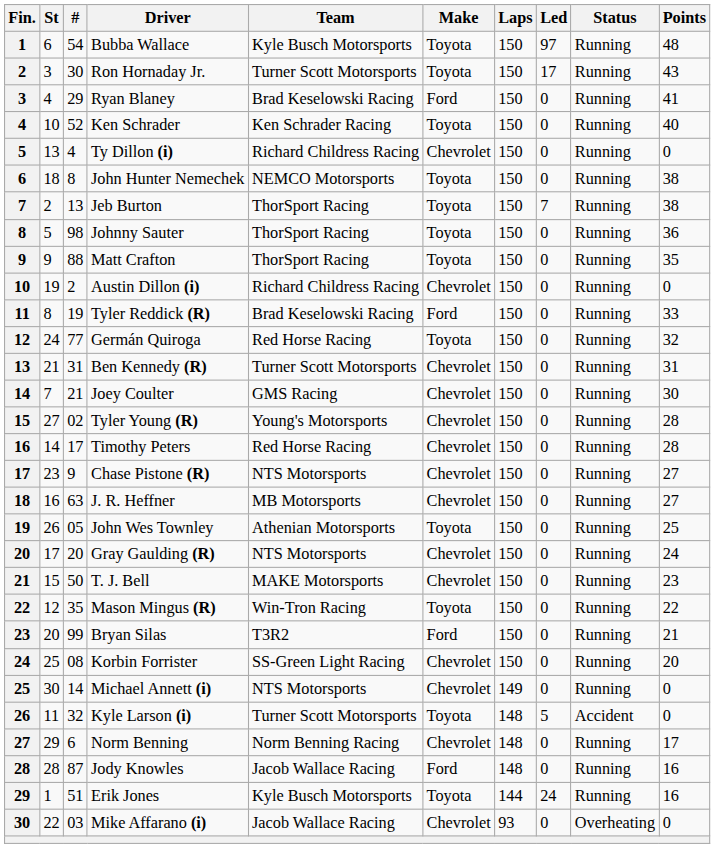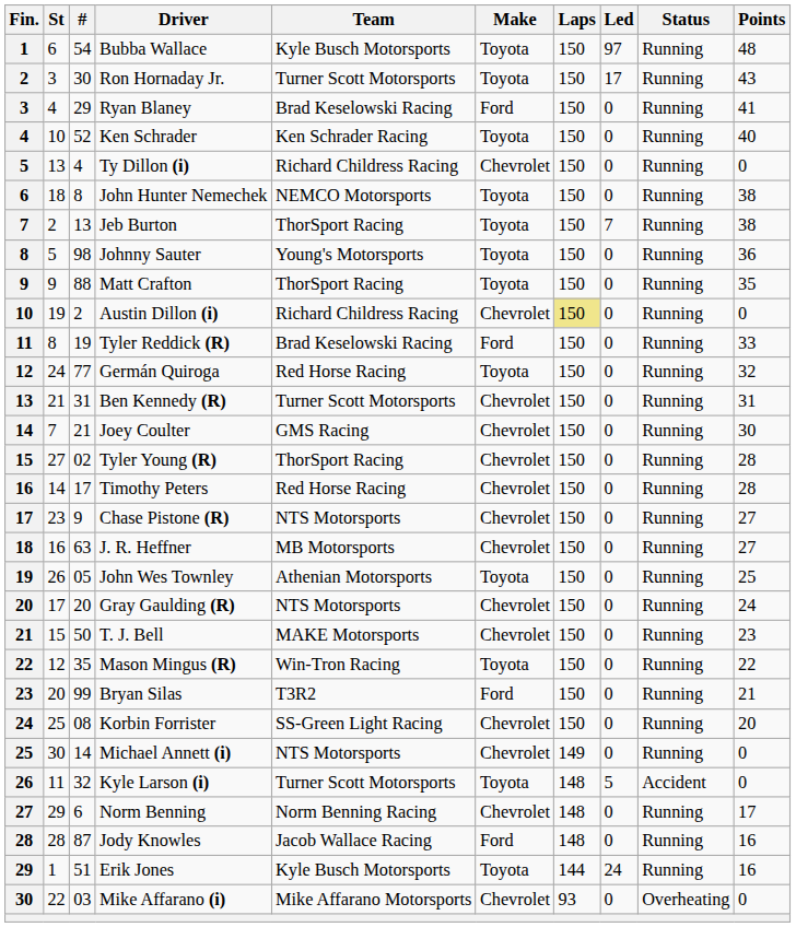 <table class="wikitable" style="font-size:95%">
 <tr>
 <th>Fin.</th>
 <th>St</th>
 <th>#</th>
 <th>Driver</th>
 <th>Team</th>
 <th>Make</th>
 <th>Laps</th>
 <th>Led</th>
 <th>Status</th>
 <th>Points</th>
 </tr>
 <tr>
 <th>1</th>
 <td>6</td>
 <td>54</td>
 <td>Bubba Wallace</td>
 <td>Kyle Busch Motorsports</td>
 <td>Toyota</td>
 <td>150</td>
 <td>97</td>
 <td>Running</td>
 <td>48</td>
 </tr>
 <tr>
 <th>2</th>
 <td>3</td>
 <td>30</td>
 <td>Ron Hornaday Jr.</td>
 <td>Turner Scott Motorsports</td>
 <td>Toyota</td>
 <td>150</td>
 <td>17</td>
 <td>Running</td>
 <td>43</td>
 </tr>
 <tr>
 <th>3</th>
 <td>4</td>
 <td>29</td>
 <td>Ryan Blaney</td>
 <td>Brad Keselowski Racing</td>
 <td>Ford</td>
 <td>150</td>
 <td>0</td>
 <td>Running</td>
 <td>41</td>
 </tr>
 <tr>
 <th>4</th>
 <td>10</td>
 <td>52</td>
 <td>Ken Schrader</td>
 <td>Ken Schrader Racing</td>
 <td>Toyota</td>
 <td>150</td>
 <td>0</td>
 <td>Running</td>
 <td>40</td>
 </tr>
 <tr>
 <th>5</th>
 <td>13</td>
 <td>4</td>
 <td>Ty Dillon <strong>(i)</strong></td>
 <td>Richard Childress Racing</td>
 <td>Chevrolet</td>
 <td>150</td>
 <td>0</td>
 <td>Running</td>
 <td>0</td>
 </tr>
 <tr>
 <th>6</th>
 <td>18</td>
 <td>8</td>
 <td>John Hunter Nemechek</td>
 <td>NEMCO Motorsports</td>
 <td>Toyota</td>
 <td>150</td>
 <td>0</td>
 <td>Running</td>
 <td>38</td>
 </tr>
 <tr>
 <th>7</th>
 <td>2</td>
 <td>13</td>
 <td>Jeb Burton</td>
 <td>ThorSport Racing</td>
 <td>Toyota</td>
 <td>150</td>
 <td>7</td>
 <td>Running</td>
 <td>38</td>
 </tr>
 <tr>
 <th>8</th>
 <td>5</td>
 <td>98</td>
 <td>Johnny Sauter</td>
-<td>ThorSport Racing</td>
+<td>Young's Motorsports</td>
 <td>Toyota</td>
 <td>150</td>
 <td>0</td>
 <td>Running</td>
 <td>36</td>
 </tr>
 <tr>
 <th>9</th>
 <td>9</td>
 <td>88</td>
 <td>Matt Crafton</td>
 <td>ThorSport Racing</td>
 <td>Toyota</td>
 <td>150</td>
 <td>0</td>
 <td>Running</td>
 <td>35</td>
 </tr>
 <tr>
 <th>10</th>
 <td>19</td>
 <td>2</td>
 <td>Austin Dillon <strong>(i)</strong></td>
 <td>Richard Childress Racing</td>
 <td>Chevrolet</td>
-<td>150</td>
+<td style="background: khaki;">150</td>
 <td>0</td>
 <td>Running</td>
 <td>0</td>
 </tr>
 <tr>
 <th>11</th>
 <td>8</td>
 <td>19</td>
 <td>Tyler Reddick <strong>(R)</strong></td>
 <td>Brad Keselowski Racing</td>
 <td>Ford</td>
 <td>150</td>
 <td>0</td>
 <td>Running</td>
 <td>33</td>
 </tr>
 <tr>
 <th>12</th>
 <td>24</td>
 <td>77</td>
 <td>Germán Quiroga</td>
 <td>Red Horse Racing</td>
 <td>Toyota</td>
 <td>150</td>
 <td>0</td>
 <td>Running</td>
 <td>32</td>
 </tr>
 <tr>
 <th>13</th>
 <td>21</td>
 <td>31</td>
 <td>Ben Kennedy <strong>(R)</strong></td>
 <td>Turner Scott Motorsports</td>
 <td>Chevrolet</td>
 <td>150</td>
 <td>0</td>
 <td>Running</td>
 <td>31</td>
 </tr>
 <tr>
 <th>14</th>
 <td>7</td>
 <td>21</td>
 <td>Joey Coulter</td>
 <td>GMS Racing</td>
 <td>Chevrolet</td>
 <td>150</td>
 <td>0</td>
 <td>Running</td>
 <td>30</td>
 </tr>
 <tr>
 <th>15</th>
 <td>27</td>
 <td>02</td>
 <td>Tyler Young <strong>(R)</strong></td>
-<td>Young's Motorsports</td>
+<td>ThorSport Racing</td>
 <td>Chevrolet</td>
 <td>150</td>
 <td>0</td>
 <td>Running</td>
 <td>28</td>
 </tr>
 <tr>
 <th>16</th>
 <td>14</td>
 <td>17</td>
 <td>Timothy Peters</td>
 <td>Red Horse Racing</td>
 <td>Chevrolet</td>
 <td>150</td>
 <td>0</td>
 <td>Running</td>
 <td>28</td>
 </tr>
 <tr>
 <th>17</th>
 <td>23</td>
 <td>9</td>
 <td>Chase Pistone <strong>(R)</strong></td>
 <td>NTS Motorsports</td>
 <td>Chevrolet</td>
 <td>150</td>
 <td>0</td>
 <td>Running</td>
 <td>27</td>
 </tr>
 <tr>
 <th>18</th>
 <td>16</td>
 <td>63</td>
 <td>J. R. Heffner</td>
 <td>MB Motorsports</td>
 <td>Chevrolet</td>
 <td>150</td>
 <td>0</td>
 <td>Running</td>
 <td>27</td>
 </tr>
 <tr>
 <th>19</th>
 <td>26</td>
 <td>05</td>
 <td>John Wes Townley</td>
 <td>Athenian Motorsports</td>
 <td>Toyota</td>
 <td>150</td>
 <td>0</td>
 <td>Running</td>
 <td>25</td>
 </tr>
 <tr>
 <th>20</th>
 <td>17</td>
 <td>20</td>
 <td>Gray Gaulding <strong>(R)</strong></td>
 <td>NTS Motorsports</td>
 <td>Chevrolet</td>
 <td>150</td>
 <td>0</td>
 <td>Running</td>
 <td>24</td>
 </tr>
 <tr>
 <th>21</th>
 <td>15</td>
 <td>50</td>
 <td>T. J. Bell</td>
 <td>MAKE Motorsports</td>
 <td>Chevrolet</td>
 <td>150</td>
 <td>0</td>
 <td>Running</td>
 <td>23</td>
 </tr>
 <tr>
 <th>22</th>
 <td>12</td>
 <td>35</td>
 <td>Mason Mingus <strong>(R)</strong></td>
 <td>Win-Tron Racing</td>
 <td>Toyota</td>
 <td>150</td>
 <td>0</td>
 <td>Running</td>
 <td>22</td>
 </tr>
 <tr>
 <th>23</th>
 <td>20</td>
 <td>99</td>
 <td>Bryan Silas</td>
 <td>T3R2</td>
 <td>Ford</td>
 <td>150</td>
 <td>0</td>
 <td>Running</td>
 <td>21</td>
 </tr>
 <tr>
 <th>24</th>
 <td>25</td>
 <td>08</td>
 <td>Korbin Forrister</td>
 <td>SS-Green Light Racing</td>
 <td>Chevrolet</td>
 <td>150</td>
 <td>0</td>
 <td>Running</td>
 <td>20</td>
 </tr>
 <tr>
 <th>25</th>
 <td>30</td>
 <td>14</td>
 <td>Michael Annett <strong>(i)</strong></td>
 <td>NTS Motorsports</td>
 <td>Chevrolet</td>
 <td>149</td>
 <td>0</td>
 <td>Running</td>
 <td>0</td>
 </tr>
 <tr>
 <th>26</th>
 <td>11</td>
 <td>32</td>
 <td>Kyle Larson <strong>(i)</strong></td>
 <td>Turner Scott Motorsports</td>
 <td>Toyota</td>
 <td>148</td>
 <td>5</td>
 <td>Accident</td>
 <td>0</td>
 </tr>
 <tr>
 <th>27</th>
 <td>29</td>
 <td>6</td>
 <td>Norm Benning</td>
 <td>Norm Benning Racing</td>
 <td>Chevrolet</td>
 <td>148</td>
 <td>0</td>
 <td>Running</td>
 <td>17</td>
 </tr>
 <tr>
 <th>28</th>
 <td>28</td>
 <td>87</td>
 <td>Jody Knowles</td>
 <td>Jacob Wallace Racing</td>
 <td>Ford</td>
 <td>148</td>
 <td>0</td>
 <td>Running</td>
 <td>16</td>
 </tr>
 <tr>
 <th>29</th>
 <td>1</td>
 <td>51</td>
 <td>Erik Jones</td>
 <td>Kyle Busch Motorsports</td>
 <td>Toyota</td>
 <td>144</td>
 <td>24</td>
 <td>Running</td>
 <td>16</td>
 </tr>
 <tr>
 <th>30</th>
 <td>22</td>
 <td>03</td>
 <td>Mike Affarano <strong>(i)</strong></td>
-<td>Jacob Wallace Racing</td>
+<td>Mike Affarano Motorsports</td>
 <td>Chevrolet</td>
 <td>93</td>
 <td>0</td>
 <td>Overheating</td>
 <td>0</td>
 </tr>
 <tr>
 <th colspan="10"></th>
 </tr>
 </table>
